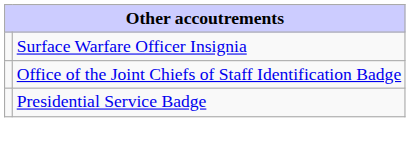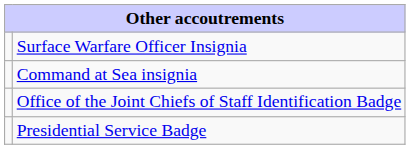 <table class="wikitable">
 <tr style="background:#ccf; text-align:center;">
 <td colspan=2><strong>Other accoutrements</strong></td>
 </tr>
 <tr>
 <td></td>
 <td><a href='#'>Surface Warfare Officer Insignia</a></td>
 </tr>
 <tr>
 <td></td>
+<td><a href='#'>Command at Sea insignia</a></td>
+</tr>
+<tr>
+<td></td>
 <td><a href='#'>Office of the Joint Chiefs of Staff Identification Badge</a></td>
 </tr>
 <tr>
 <td></td>
 <td><a href='#'>Presidential Service Badge</a></td>
 </tr>
 </table>
